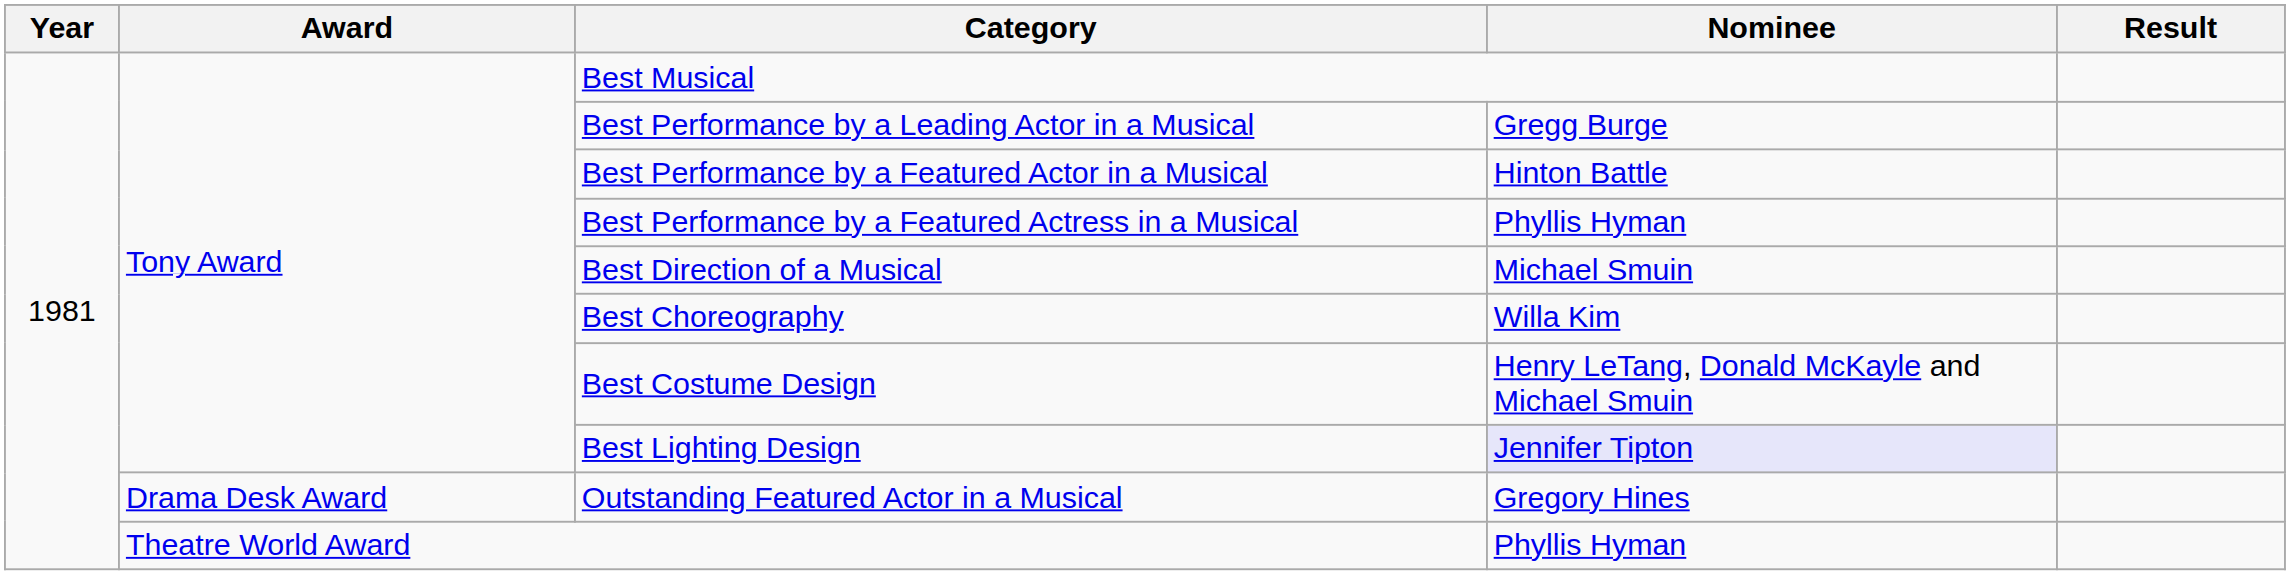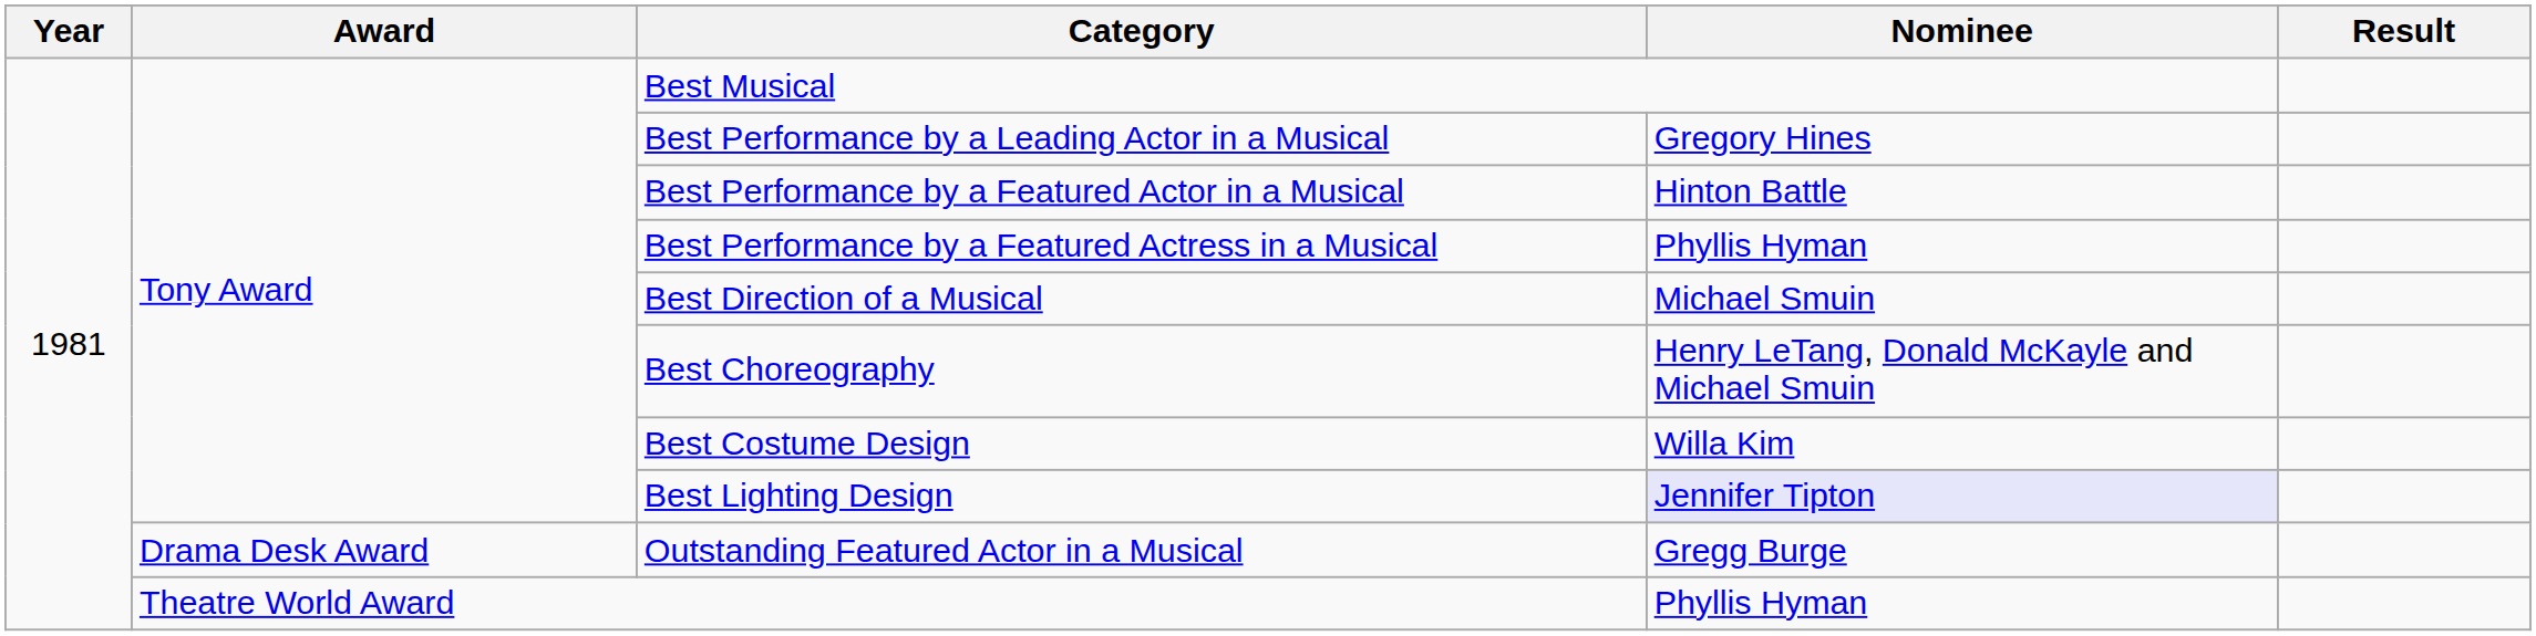 <table class="wikitable" width="95%">
 <tr>
 <th width="5%">Year</th>
 <th width="20%">Award</th>
 <th width="40%">Category</th>
 <th width="25%">Nominee</th>
 <th width="10%">Result</th>
 </tr>
 <tr>
 <td rowspan="10" align="center">1981</td>
 <td rowspan="8"><a href='#'>Tony Award</a></td>
 <td colspan="2"><a href='#'>Best Musical</a></td>
 <td></td>
 </tr>
 <tr>
 <td><a href='#'>Best Performance by a Leading Actor in a Musical</a></td>
-<td><a href='#'>Gregg Burge</a></td>
+<td><a href='#'>Gregory Hines</a></td>
 <td></td>
 </tr>
 <tr>
 <td><a href='#'>Best Performance by a Featured Actor in a Musical</a></td>
 <td><a href='#'>Hinton Battle</a></td>
 <td></td>
 </tr>
 <tr>
 <td><a href='#'>Best Performance by a Featured Actress in a Musical</a></td>
 <td><a href='#'>Phyllis Hyman</a></td>
 <td></td>
 </tr>
 <tr>
 <td><a href='#'>Best Direction of a Musical</a></td>
 <td><a href='#'>Michael Smuin</a></td>
 <td></td>
 </tr>
 <tr>
 <td><a href='#'>Best Choreography</a></td>
-<td><a href='#'>Willa Kim</a></td>
+<td><a href='#'>Henry LeTang</a>, <a href='#'>Donald McKayle</a> and <a href='#'>Michael Smuin</a></td>
 <td></td>
 </tr>
 <tr>
 <td><a href='#'>Best Costume Design</a></td>
-<td><a href='#'>Henry LeTang</a>, <a href='#'>Donald McKayle</a> and <a href='#'>Michael Smuin</a></td>
+<td><a href='#'>Willa Kim</a></td>
 <td></td>
 </tr>
 <tr>
 <td><a href='#'>Best Lighting Design</a></td>
 <td style="background: lavender;"><a href='#'>Jennifer Tipton</a></td>
 <td></td>
 </tr>
 <tr>
 <td><a href='#'>Drama Desk Award</a></td>
 <td><a href='#'>Outstanding Featured Actor in a Musical</a></td>
-<td><a href='#'>Gregory Hines</a></td>
+<td><a href='#'>Gregg Burge</a></td>
 <td></td>
 </tr>
 <tr>
 <td colspan="2"><a href='#'>Theatre World Award</a></td>
 <td><a href='#'>Phyllis Hyman</a></td>
 <td></td>
 </tr>
 </table>
